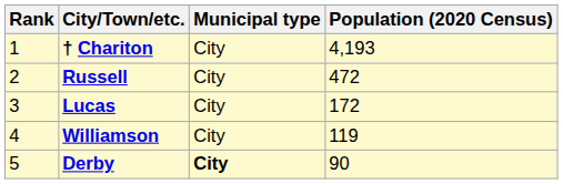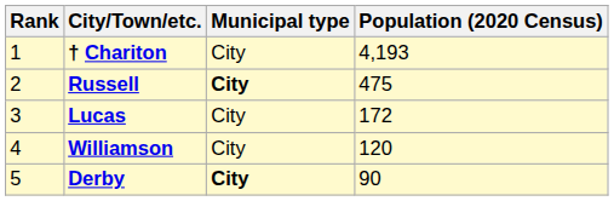 <table class="wikitable sortable">
 <tr>
 <th>Rank</th>
 <th>City/Town/etc.</th>
 <th>Municipal type</th>
 <th>Population (2020 Census)</th>
 </tr>
 <tr style="background-color:#FFFACD;">
 <td>1</td>
 <td><strong>†</strong> <strong><a href='#'>Chariton</a></strong></td>
 <td>City</td>
 <td>4,193</td>
 </tr>
 <tr style="background-color:#FFFACD;">
 <td>2</td>
 <td><strong><a href='#'>Russell</a></strong></td>
-<td>City</td>
-<td>472</td>
+<td><strong>City</strong></td>
+<td>475</td>
 </tr>
 <tr style="background-color:#FFFACD;">
 <td>3</td>
 <td><strong><a href='#'>Lucas</a></strong></td>
 <td>City</td>
 <td>172</td>
 </tr>
 <tr style="background-color:#FFFACD;">
 <td>4</td>
 <td><strong><a href='#'>Williamson</a></strong></td>
 <td>City</td>
-<td>119</td>
+<td>120</td>
 </tr>
 <tr style="background-color:#FFFACD;">
 <td>5</td>
 <td><strong><a href='#'>Derby</a></strong></td>
 <td><strong>City</strong></td>
 <td>90</td>
 </tr>
 </table>
